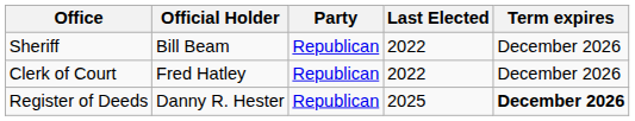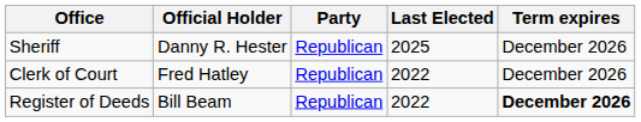 <table class="wikitable">
 <tr>
 <th>Office</th>
 <th>Official Holder</th>
 <th>Party</th>
 <th>Last Elected</th>
 <th>Term expires</th>
 </tr>
 <tr>
 <td>Sheriff</td>
-<td>Bill Beam</td>
+<td>Danny R. Hester</td>
 <td><a href='#'>Republican</a></td>
-<td>2022</td>
+<td>2025</td>
 <td>December 2026</td>
 </tr>
 <tr>
 <td>Clerk of Court</td>
 <td>Fred Hatley</td>
 <td><a href='#'>Republican</a></td>
 <td>2022</td>
 <td>December 2026</td>
 </tr>
 <tr>
 <td>Register of Deeds </td>
-<td>Danny R. Hester</td>
+<td>Bill Beam</td>
 <td><a href='#'>Republican</a></td>
-<td>2025</td>
+<td>2022</td>
 <td><strong>December 2026</strong></td>
 </tr>
 </table>
